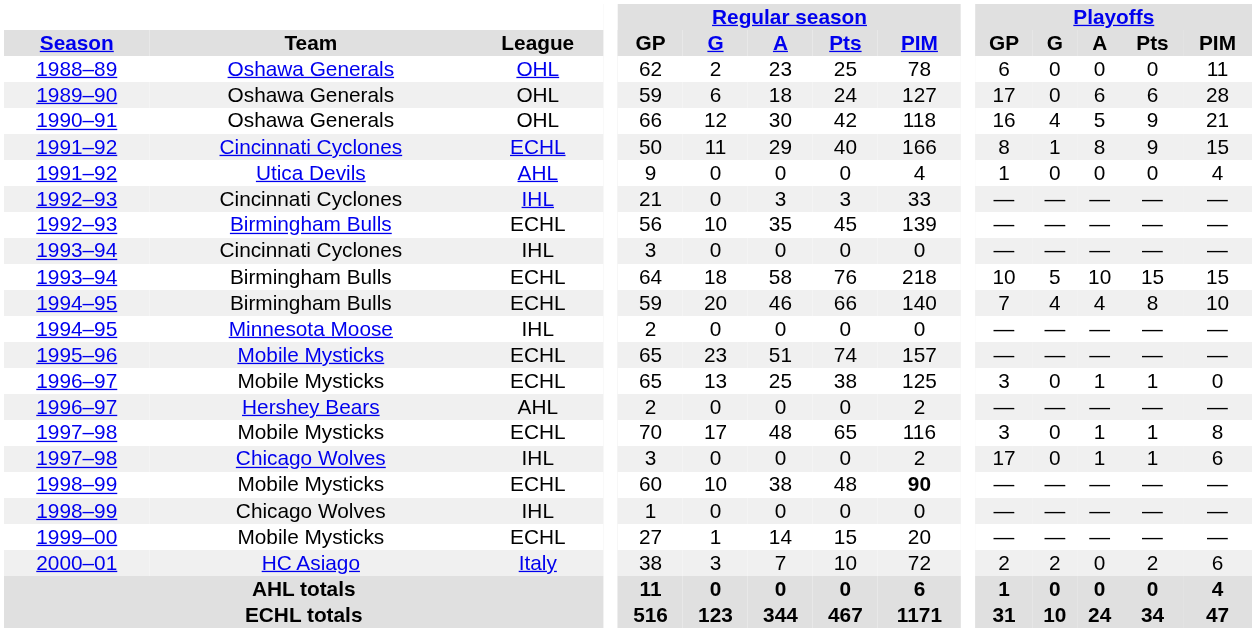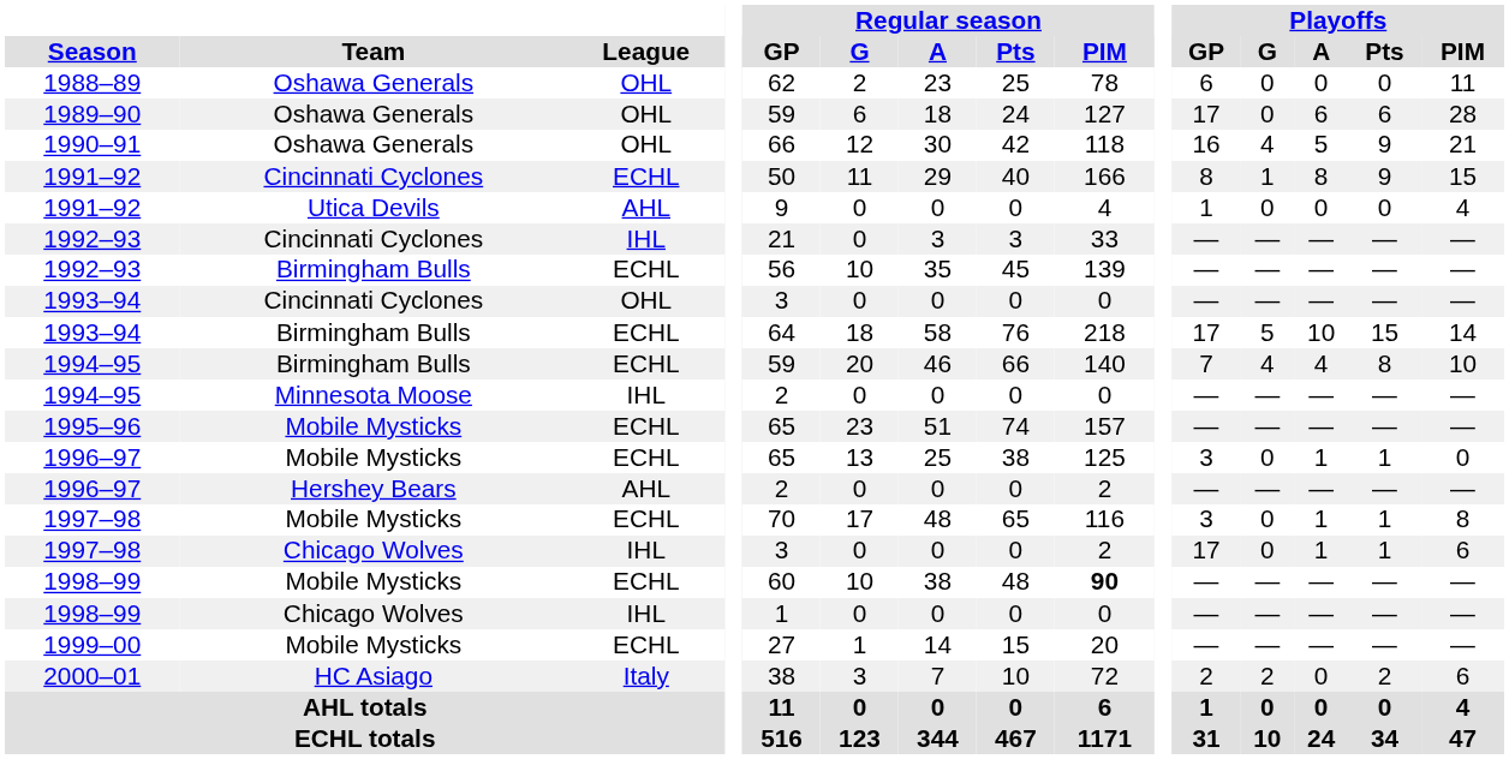 <table border="0" cellpadding="1" cellspacing="0" style="text-align:center; width:60em">
 <tr bgcolor="#e0e0e0">
 <th colspan="3" bgcolor="#ffffff"> </th>
 <th rowspan="99" bgcolor="#ffffff"> </th>
 <th colspan="5"><a href='#'>Regular season</a></th>
 <th rowspan="99" bgcolor="#ffffff"> </th>
 <th colspan="5"><a href='#'>Playoffs</a></th>
 </tr>
 <tr bgcolor="#e0e0e0">
 <th><a href='#'>Season</a></th>
 <th>Team</th>
 <th>League</th>
 <th>GP</th>
 <th><a href='#'>G</a></th>
 <th><a href='#'>A</a></th>
 <th><a href='#'>Pts</a></th>
 <th><a href='#'>PIM</a></th>
 <th>GP</th>
 <th>G</th>
 <th>A</th>
 <th>Pts</th>
 <th>PIM</th>
 </tr>
 <tr>
 <td><a href='#'>1988–89</a></td>
 <td><a href='#'>Oshawa Generals</a></td>
 <td><a href='#'>OHL</a></td>
 <td>62</td>
 <td>2</td>
 <td>23</td>
 <td>25</td>
 <td>78</td>
 <td>6</td>
 <td>0</td>
 <td>0</td>
 <td>0</td>
 <td>11</td>
 </tr>
 <tr bgcolor="#f0f0f0">
 <td><a href='#'>1989–90</a></td>
 <td>Oshawa Generals</td>
 <td>OHL</td>
 <td>59</td>
 <td>6</td>
 <td>18</td>
 <td>24</td>
 <td>127</td>
 <td>17</td>
 <td>0</td>
 <td>6</td>
 <td>6</td>
 <td>28</td>
 </tr>
 <tr>
 <td><a href='#'>1990–91</a></td>
 <td>Oshawa Generals</td>
 <td>OHL</td>
 <td>66</td>
 <td>12</td>
 <td>30</td>
 <td>42</td>
 <td>118</td>
 <td>16</td>
 <td>4</td>
 <td>5</td>
 <td>9</td>
 <td>21</td>
 </tr>
 <tr bgcolor="#f0f0f0">
 <td><a href='#'>1991–92</a></td>
 <td><a href='#'>Cincinnati Cyclones</a></td>
 <td><a href='#'>ECHL</a></td>
 <td>50</td>
 <td>11</td>
 <td>29</td>
 <td>40</td>
 <td>166</td>
 <td>8</td>
 <td>1</td>
 <td>8</td>
 <td>9</td>
 <td>15</td>
 </tr>
 <tr>
 <td><a href='#'>1991–92</a></td>
 <td><a href='#'>Utica Devils</a></td>
 <td><a href='#'>AHL</a></td>
 <td>9</td>
 <td>0</td>
 <td>0</td>
 <td>0</td>
 <td>4</td>
 <td>1</td>
 <td>0</td>
 <td>0</td>
 <td>0</td>
 <td>4</td>
 </tr>
 <tr bgcolor="#f0f0f0">
 <td><a href='#'>1992–93</a></td>
 <td>Cincinnati Cyclones</td>
 <td><a href='#'>IHL</a></td>
 <td>21</td>
 <td>0</td>
 <td>3</td>
 <td>3</td>
 <td>33</td>
 <td>—</td>
 <td>—</td>
 <td>—</td>
 <td>—</td>
 <td>—</td>
 </tr>
 <tr>
 <td><a href='#'>1992–93</a></td>
 <td><a href='#'>Birmingham Bulls</a></td>
 <td>ECHL</td>
 <td>56</td>
 <td>10</td>
 <td>35</td>
 <td>45</td>
 <td>139</td>
 <td>—</td>
 <td>—</td>
 <td>—</td>
 <td>—</td>
 <td>—</td>
 </tr>
 <tr bgcolor="#f0f0f0">
 <td><a href='#'>1993–94</a></td>
 <td>Cincinnati Cyclones</td>
-<td>IHL</td>
+<td>OHL</td>
 <td>3</td>
 <td>0</td>
 <td>0</td>
 <td>0</td>
 <td>0</td>
 <td>—</td>
 <td>—</td>
 <td>—</td>
 <td>—</td>
 <td>—</td>
 </tr>
 <tr>
 <td><a href='#'>1993–94</a></td>
 <td>Birmingham Bulls</td>
 <td>ECHL</td>
 <td>64</td>
 <td>18</td>
 <td>58</td>
 <td>76</td>
 <td>218</td>
-<td>10</td>
+<td>17</td>
 <td>5</td>
 <td>10</td>
 <td>15</td>
-<td>15</td>
+<td>14</td>
 </tr>
 <tr bgcolor="#f0f0f0">
 <td><a href='#'>1994–95</a></td>
 <td>Birmingham Bulls</td>
 <td>ECHL</td>
 <td>59</td>
 <td>20</td>
 <td>46</td>
 <td>66</td>
 <td>140</td>
 <td>7</td>
 <td>4</td>
 <td>4</td>
 <td>8</td>
 <td>10</td>
 </tr>
 <tr>
 <td><a href='#'>1994–95</a></td>
 <td><a href='#'>Minnesota Moose</a></td>
 <td>IHL</td>
 <td>2</td>
 <td>0</td>
 <td>0</td>
 <td>0</td>
 <td>0</td>
 <td>—</td>
 <td>—</td>
 <td>—</td>
 <td>—</td>
 <td>—</td>
 </tr>
 <tr bgcolor="#f0f0f0">
 <td><a href='#'>1995–96</a></td>
 <td><a href='#'>Mobile Mysticks</a></td>
 <td>ECHL</td>
 <td>65</td>
 <td>23</td>
 <td>51</td>
 <td>74</td>
 <td>157</td>
 <td>—</td>
 <td>—</td>
 <td>—</td>
 <td>—</td>
 <td>—</td>
 </tr>
 <tr>
 <td><a href='#'>1996–97</a></td>
 <td>Mobile Mysticks</td>
 <td>ECHL</td>
 <td>65</td>
 <td>13</td>
 <td>25</td>
 <td>38</td>
 <td>125</td>
 <td>3</td>
 <td>0</td>
 <td>1</td>
 <td>1</td>
 <td>0</td>
 </tr>
 <tr bgcolor="#f0f0f0">
 <td><a href='#'>1996–97</a></td>
 <td><a href='#'>Hershey Bears</a></td>
 <td>AHL</td>
 <td>2</td>
 <td>0</td>
 <td>0</td>
 <td>0</td>
 <td>2</td>
 <td>—</td>
 <td>—</td>
 <td>—</td>
 <td>—</td>
 <td>—</td>
 </tr>
 <tr>
 <td><a href='#'>1997–98</a></td>
 <td>Mobile Mysticks</td>
 <td>ECHL</td>
 <td>70</td>
 <td>17</td>
 <td>48</td>
 <td>65</td>
 <td>116</td>
 <td>3</td>
 <td>0</td>
 <td>1</td>
 <td>1</td>
 <td>8</td>
 </tr>
 <tr bgcolor="#f0f0f0">
 <td><a href='#'>1997–98</a></td>
 <td><a href='#'>Chicago Wolves</a></td>
 <td>IHL</td>
 <td>3</td>
 <td>0</td>
 <td>0</td>
 <td>0</td>
 <td>2</td>
 <td>17</td>
 <td>0</td>
 <td>1</td>
 <td>1</td>
 <td>6</td>
 </tr>
 <tr>
 <td><a href='#'>1998–99</a></td>
 <td>Mobile Mysticks</td>
 <td>ECHL</td>
 <td>60</td>
 <td>10</td>
 <td>38</td>
 <td>48</td>
 <td><strong>90</strong></td>
 <td>—</td>
 <td>—</td>
 <td>—</td>
 <td>—</td>
 <td>—</td>
 </tr>
 <tr bgcolor="#f0f0f0">
 <td><a href='#'>1998–99</a></td>
 <td>Chicago Wolves</td>
 <td>IHL</td>
 <td>1</td>
 <td>0</td>
 <td>0</td>
 <td>0</td>
 <td>0</td>
 <td>—</td>
 <td>—</td>
 <td>—</td>
 <td>—</td>
 <td>—</td>
 </tr>
 <tr>
 <td><a href='#'>1999–00</a></td>
 <td>Mobile Mysticks</td>
 <td>ECHL</td>
 <td>27</td>
 <td>1</td>
 <td>14</td>
 <td>15</td>
 <td>20</td>
 <td>—</td>
 <td>—</td>
 <td>—</td>
 <td>—</td>
 <td>—</td>
 </tr>
 <tr bgcolor="#f0f0f0">
 <td><a href='#'>2000–01</a></td>
 <td><a href='#'>HC Asiago</a></td>
 <td><a href='#'>Italy</a></td>
 <td>38</td>
 <td>3</td>
 <td>7</td>
 <td>10</td>
 <td>72</td>
 <td>2</td>
 <td>2</td>
 <td>0</td>
 <td>2</td>
 <td>6</td>
 </tr>
 <tr>
 </tr>
 <tr ALIGN="center" bgcolor="#e0e0e0">
 <th colspan="3">AHL totals</th>
 <th ALIGN="center">11</th>
 <th ALIGN="center">0</th>
 <th ALIGN="center">0</th>
 <th ALIGN="center">0</th>
 <th ALIGN="center">6</th>
 <th ALIGN="center">1</th>
 <th ALIGN="center">0</th>
 <th ALIGN="center">0</th>
 <th ALIGN="center">0</th>
 <th ALIGN="center">4</th>
 </tr>
 <tr>
 </tr>
 <tr ALIGN="center" bgcolor="#e0e0e0">
 <th colspan="3">ECHL totals</th>
 <th ALIGN="center">516</th>
 <th ALIGN="center">123</th>
 <th ALIGN="center">344</th>
 <th ALIGN="center">467</th>
 <th ALIGN="center">1171</th>
 <th ALIGN="center">31</th>
 <th ALIGN="center">10</th>
 <th ALIGN="center">24</th>
 <th ALIGN="center">34</th>
 <th ALIGN="center">47</th>
 </tr>
 </table>
